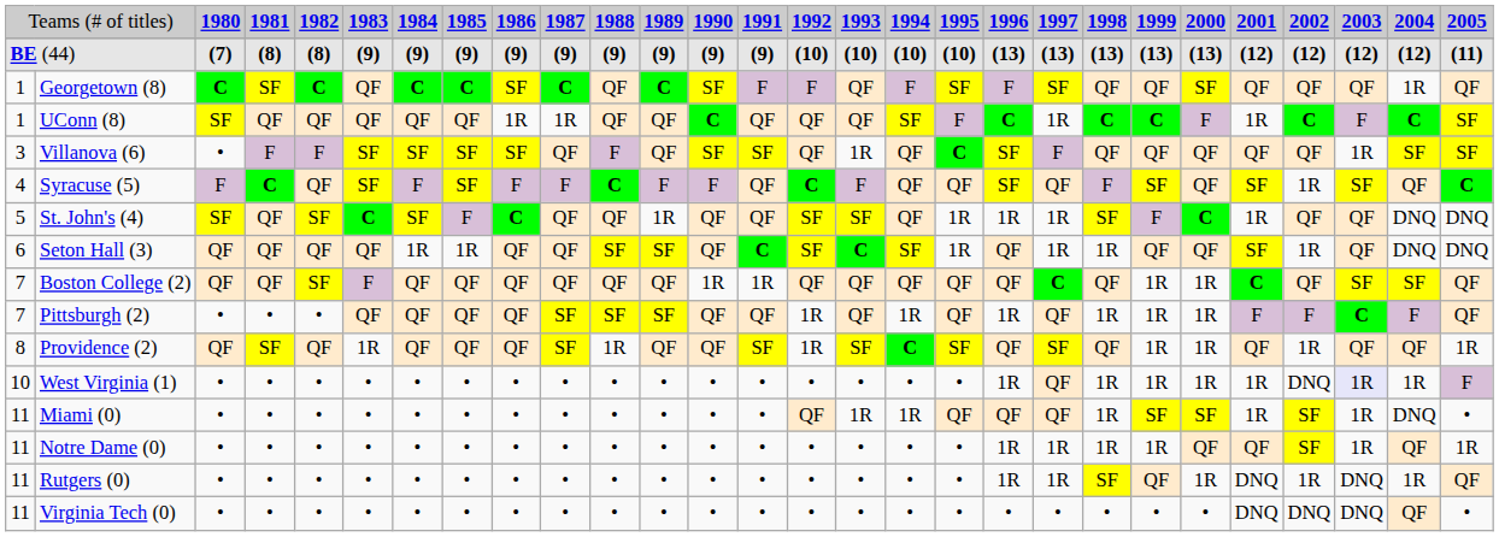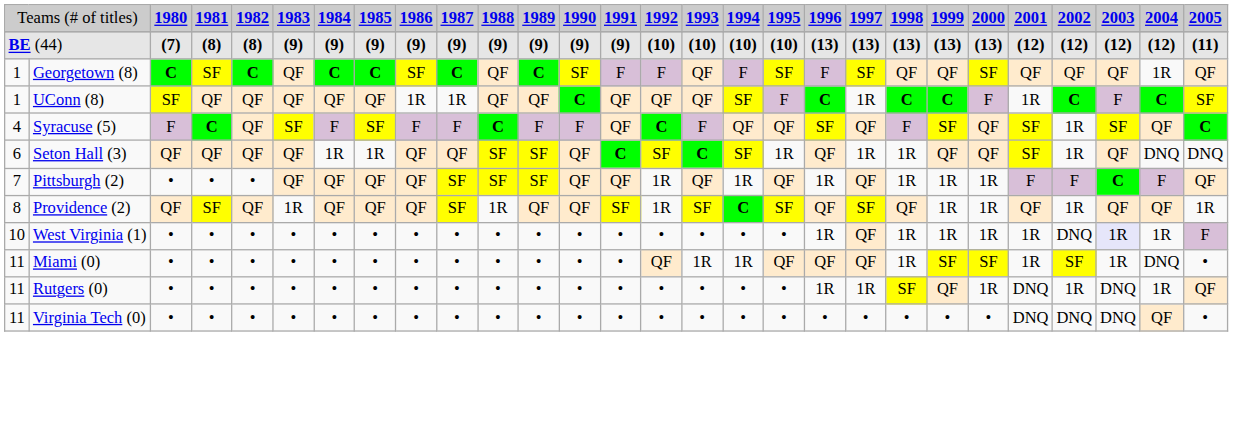 <table class="wikitable" style="text-align:center;font-size:80%">
 <tr style="background:#ccc">
 <td colspan="2">Teams (# of titles)</td>
 <td><strong><a href='#'>1980</a></strong></td>
 <td><strong><a href='#'>1981</a></strong></td>
 <td><strong><a href='#'>1982</a></strong></td>
 <td><strong><a href='#'>1983</a></strong></td>
 <td><strong><a href='#'>1984</a></strong></td>
 <td><strong><a href='#'>1985</a></strong></td>
 <td><strong><a href='#'>1986</a></strong></td>
 <td><strong><a href='#'>1987</a></strong></td>
 <td><strong><a href='#'>1988</a></strong></td>
 <td><strong><a href='#'>1989</a></strong></td>
 <td><strong><a href='#'>1990</a></strong></td>
 <td><strong><a href='#'>1991</a></strong></td>
 <td><strong><a href='#'>1992</a></strong></td>
 <td><strong><a href='#'>1993</a></strong></td>
 <td><strong><a href='#'>1994</a></strong></td>
 <td><strong><a href='#'>1995</a></strong></td>
 <td><strong><a href='#'>1996</a></strong></td>
 <td><strong><a href='#'>1997</a></strong></td>
 <td><strong><a href='#'>1998</a></strong></td>
 <td><strong><a href='#'>1999</a></strong></td>
 <td><strong><a href='#'>2000</a></strong></td>
 <td><strong><a href='#'>2001</a></strong></td>
 <td><strong><a href='#'>2002</a></strong></td>
 <td><strong><a href='#'>2003</a></strong></td>
 <td><strong><a href='#'>2004</a></strong></td>
 <td><strong><a href='#'>2005</a></strong></td>
 </tr>
 <tr>
 </tr>
 <tr style="background:#e6e6e6">
 <td colspan="2" align="left"><strong><a href='#'>BE</a></strong> (44)</td>
 <td><strong>(7)</strong></td>
 <td><strong>(8)</strong></td>
 <td><strong>(8)</strong></td>
 <td><strong>(9)</strong></td>
 <td><strong>(9)</strong></td>
 <td><strong>(9)</strong></td>
 <td><strong>(9)</strong></td>
 <td><strong>(9)</strong></td>
 <td><strong>(9)</strong></td>
 <td><strong>(9)</strong></td>
 <td><strong>(9)</strong></td>
 <td><strong>(9)</strong></td>
 <td><strong>(10)</strong></td>
 <td><strong>(10)</strong></td>
 <td><strong>(10)</strong></td>
 <td><strong>(10)</strong></td>
 <td><strong>(13)</strong></td>
 <td><strong>(13)</strong></td>
 <td><strong>(13)</strong></td>
 <td><strong>(13)</strong></td>
 <td><strong>(13)</strong></td>
 <td><strong>(12)</strong></td>
 <td><strong>(12)</strong></td>
 <td><strong>(12)</strong></td>
 <td><strong>(12)</strong></td>
 <td><strong>(11)</strong></td>
 </tr>
 <tr>
 <td>1</td>
 <td align="left"><a href='#'>Georgetown</a> (8)</td>
 <td bgcolor=#00ff00><strong>C</strong></td>
 <td bgcolor=yellow>SF</td>
 <td bgcolor=#00ff00><strong>C</strong></td>
 <td bgcolor=#ffebcd>QF</td>
 <td bgcolor=#00ff00><strong>C</strong></td>
 <td bgcolor=#00ff00><strong>C</strong></td>
 <td bgcolor=yellow>SF</td>
 <td bgcolor=#00ff00><strong>C</strong></td>
 <td bgcolor=#ffebcd>QF</td>
 <td bgcolor=#00ff00><strong>C</strong></td>
 <td bgcolor=yellow>SF</td>
 <td bgcolor=thistle>F</td>
 <td bgcolor=thistle>F</td>
 <td bgcolor=#ffebcd>QF</td>
 <td bgcolor=thistle>F</td>
 <td bgcolor=yellow>SF</td>
 <td bgcolor=thistle>F</td>
 <td bgcolor=yellow>SF</td>
 <td bgcolor=#ffebcd>QF</td>
 <td bgcolor=#ffebcd>QF</td>
 <td bgcolor=yellow>SF</td>
 <td bgcolor=#ffebcd>QF</td>
 <td bgcolor=#ffebcd>QF</td>
 <td bgcolor=#ffebcd>QF</td>
 <td>1R</td>
 <td bgcolor=#ffebcd>QF</td>
 </tr>
 <tr>
 <td>1</td>
 <td align="left"><a href='#'>UConn</a> (8)</td>
 <td bgcolor=yellow>SF</td>
 <td bgcolor=#ffebcd>QF</td>
 <td bgcolor=#ffebcd>QF</td>
 <td bgcolor=#ffebcd>QF</td>
 <td bgcolor=#ffebcd>QF</td>
 <td bgcolor=#ffebcd>QF</td>
 <td>1R</td>
 <td>1R</td>
 <td bgcolor=#ffebcd>QF</td>
 <td bgcolor=#ffebcd>QF</td>
 <td bgcolor=#00ff00><strong>C</strong></td>
 <td bgcolor=#ffebcd>QF</td>
 <td bgcolor=#ffebcd>QF</td>
 <td bgcolor=#ffebcd>QF</td>
 <td bgcolor=yellow>SF</td>
 <td bgcolor=thistle>F</td>
 <td bgcolor=#00ff00><strong>C</strong></td>
 <td>1R</td>
 <td bgcolor=#00ff00><strong>C</strong></td>
 <td bgcolor=#00ff00><strong>C</strong></td>
 <td bgcolor=thistle>F</td>
 <td>1R</td>
 <td bgcolor=#00ff00><strong>C</strong></td>
 <td bgcolor=thistle>F</td>
 <td bgcolor=#00ff00><strong>C</strong></td>
 <td bgcolor=yellow>SF</td>
 </tr>
 <tr>
-<td>3</td>
-<td align="left"><a href='#'>Villanova</a> (6)</td>
-<td>•</td>
-<td bgcolor=thistle>F</td>
-<td bgcolor=thistle>F</td>
-<td bgcolor=yellow>SF</td>
-<td bgcolor=yellow>SF</td>
-<td bgcolor=yellow>SF</td>
-<td bgcolor=yellow>SF</td>
-<td bgcolor=#ffebcd>QF</td>
-<td bgcolor=thistle>F</td>
-<td bgcolor=#ffebcd>QF</td>
-<td bgcolor=yellow>SF</td>
-<td bgcolor=yellow>SF</td>
-<td bgcolor=#ffebcd>QF</td>
-<td>1R</td>
-<td bgcolor=#ffebcd>QF</td>
-<td bgcolor=#00ff00><strong>C</strong></td>
-<td bgcolor=yellow>SF</td>
-<td bgcolor=thistle>F</td>
-<td bgcolor=#ffebcd>QF</td>
-<td bgcolor=#ffebcd>QF</td>
-<td bgcolor=#ffebcd>QF</td>
-<td bgcolor=#ffebcd>QF</td>
-<td bgcolor=#ffebcd>QF</td>
-<td>1R</td>
-<td bgcolor=yellow>SF</td>
-<td bgcolor=yellow>SF</td>
-</tr>
-<tr>
 <td>4</td>
 <td align="left"><a href='#'>Syracuse</a> (5)</td>
 <td bgcolor=thistle>F</td>
 <td bgcolor=#00ff00><strong>C</strong></td>
 <td bgcolor=#ffebcd>QF</td>
 <td bgcolor=yellow>SF</td>
 <td bgcolor=thistle>F</td>
 <td bgcolor=yellow>SF</td>
 <td bgcolor=thistle>F</td>
 <td bgcolor=thistle>F</td>
 <td bgcolor=#00ff00><strong>C</strong></td>
 <td bgcolor=thistle>F</td>
 <td bgcolor=thistle>F</td>
 <td bgcolor=#ffebcd>QF</td>
 <td bgcolor=#00ff00><strong>C</strong></td>
 <td bgcolor=thistle>F</td>
 <td bgcolor=#ffebcd>QF</td>
 <td bgcolor=#ffebcd>QF</td>
 <td bgcolor=yellow>SF</td>
 <td bgcolor=#ffebcd>QF</td>
 <td bgcolor=thistle>F</td>
 <td bgcolor=yellow>SF</td>
 <td bgcolor=#ffebcd>QF</td>
 <td bgcolor=yellow>SF</td>
 <td>1R</td>
 <td bgcolor=yellow>SF</td>
 <td bgcolor=#ffebcd>QF</td>
 <td bgcolor=#00ff00><strong>C</strong></td>
 </tr>
 <tr>
-<td>5</td>
-<td align="left"><a href='#'>St. John's</a> (4)</td>
-<td bgcolor=yellow>SF</td>
-<td bgcolor=#ffebcd>QF</td>
-<td bgcolor=yellow>SF</td>
-<td bgcolor=#00ff00><strong>C</strong></td>
-<td bgcolor=yellow>SF</td>
-<td bgcolor=thistle>F</td>
-<td bgcolor=#00ff00><strong>C</strong></td>
-<td bgcolor=#ffebcd>QF</td>
-<td bgcolor=#ffebcd>QF</td>
-<td>1R</td>
-<td bgcolor=#ffebcd>QF</td>
-<td bgcolor=#ffebcd>QF</td>
-<td bgcolor=yellow>SF</td>
-<td bgcolor=yellow>SF</td>
-<td bgcolor=#ffebcd>QF</td>
-<td>1R</td>
-<td>1R</td>
-<td>1R</td>
-<td bgcolor=yellow>SF</td>
-<td bgcolor=thistle>F</td>
-<td bgcolor=#00ff00><strong>C</strong></td>
-<td>1R</td>
-<td bgcolor=#ffebcd>QF</td>
-<td bgcolor=#ffebcd>QF</td>
-<td>DNQ</td>
-<td>DNQ</td>
-</tr>
-<tr>
 <td>6</td>
 <td align="left"><a href='#'>Seton Hall</a> (3)</td>
 <td bgcolor=#ffebcd>QF</td>
 <td bgcolor=#ffebcd>QF</td>
 <td bgcolor=#ffebcd>QF</td>
 <td bgcolor=#ffebcd>QF</td>
 <td>1R</td>
 <td>1R</td>
 <td bgcolor=#ffebcd>QF</td>
 <td bgcolor=#ffebcd>QF</td>
 <td bgcolor=yellow>SF</td>
 <td bgcolor=yellow>SF</td>
 <td bgcolor=#ffebcd>QF</td>
 <td bgcolor=#00ff00><strong>C</strong></td>
 <td bgcolor=yellow>SF</td>
 <td bgcolor=#00ff00><strong>C</strong></td>
 <td bgcolor=yellow>SF</td>
 <td>1R</td>
 <td bgcolor=#ffebcd>QF</td>
 <td>1R</td>
 <td>1R</td>
 <td bgcolor=#ffebcd>QF</td>
 <td bgcolor=#ffebcd>QF</td>
 <td bgcolor=yellow>SF</td>
 <td>1R</td>
 <td bgcolor=#ffebcd>QF</td>
 <td>DNQ</td>
 <td>DNQ</td>
-</tr>
-<tr>
-<td>7</td>
-<td align="left"><a href='#'>Boston College</a> (2)</td>
-<td bgcolor=#ffebcd>QF</td>
-<td bgcolor=#ffebcd>QF</td>
-<td bgcolor=yellow>SF</td>
-<td bgcolor=thistle>F</td>
-<td bgcolor=#ffebcd>QF</td>
-<td bgcolor=#ffebcd>QF</td>
-<td bgcolor=#ffebcd>QF</td>
-<td bgcolor=#ffebcd>QF</td>
-<td bgcolor=#ffebcd>QF</td>
-<td bgcolor=#ffebcd>QF</td>
-<td>1R</td>
-<td>1R</td>
-<td bgcolor=#ffebcd>QF</td>
-<td bgcolor=#ffebcd>QF</td>
-<td bgcolor=#ffebcd>QF</td>
-<td bgcolor=#ffebcd>QF</td>
-<td bgcolor=#ffebcd>QF</td>
-<td bgcolor=#00ff00><strong>C</strong></td>
-<td bgcolor=#ffebcd>QF</td>
-<td>1R</td>
-<td>1R</td>
-<td bgcolor=#00ff00><strong>C</strong></td>
-<td bgcolor=#ffebcd>QF</td>
-<td bgcolor=yellow>SF</td>
-<td bgcolor=yellow>SF</td>
-<td bgcolor=#ffebcd>QF</td>
 </tr>
 <tr>
 <td>7</td>
 <td align="left"><a href='#'>Pittsburgh</a> (2)</td>
 <td>•</td>
 <td>•</td>
 <td>•</td>
 <td bgcolor=#ffebcd>QF</td>
 <td bgcolor=#ffebcd>QF</td>
 <td bgcolor=#ffebcd>QF</td>
 <td bgcolor=#ffebcd>QF</td>
 <td bgcolor=yellow>SF</td>
 <td bgcolor=yellow>SF</td>
 <td bgcolor=yellow>SF</td>
 <td bgcolor=#ffebcd>QF</td>
 <td bgcolor=#ffebcd>QF</td>
 <td>1R</td>
 <td bgcolor=#ffebcd>QF</td>
 <td>1R</td>
 <td bgcolor=#ffebcd>QF</td>
 <td>1R</td>
 <td bgcolor=#ffebcd>QF</td>
 <td>1R</td>
 <td>1R</td>
 <td>1R</td>
 <td bgcolor=thistle>F</td>
 <td bgcolor=thistle>F</td>
 <td bgcolor=#00ff00><strong>C</strong></td>
 <td bgcolor=thistle>F</td>
 <td bgcolor=#ffebcd>QF</td>
 </tr>
 <tr>
 <td>8</td>
 <td align="left"><a href='#'>Providence</a> (2)</td>
 <td bgcolor=#ffebcd>QF</td>
 <td bgcolor=yellow>SF</td>
 <td bgcolor=#ffebcd>QF</td>
 <td>1R</td>
 <td bgcolor=#ffebcd>QF</td>
 <td bgcolor=#ffebcd>QF</td>
 <td bgcolor=#ffebcd>QF</td>
 <td bgcolor=yellow>SF</td>
 <td>1R</td>
 <td bgcolor=#ffebcd>QF</td>
 <td bgcolor=#ffebcd>QF</td>
 <td bgcolor=yellow>SF</td>
 <td>1R</td>
 <td bgcolor=yellow>SF</td>
 <td bgcolor=#00ff00><strong>C</strong></td>
 <td bgcolor=yellow>SF</td>
 <td bgcolor=#ffebcd>QF</td>
 <td bgcolor=yellow>SF</td>
 <td bgcolor=#ffebcd>QF</td>
 <td>1R</td>
 <td>1R</td>
 <td bgcolor=#ffebcd>QF</td>
 <td>1R</td>
 <td bgcolor=#ffebcd>QF</td>
 <td bgcolor=#ffebcd>QF</td>
 <td>1R</td>
 </tr>
 <tr>
 <td>10</td>
 <td align="left"><a href='#'>West Virginia</a> (1)</td>
 <td>•</td>
 <td>•</td>
 <td>•</td>
 <td>•</td>
 <td>•</td>
 <td>•</td>
 <td>•</td>
 <td>•</td>
 <td>•</td>
 <td>•</td>
 <td>•</td>
 <td>•</td>
 <td>•</td>
 <td>•</td>
 <td>•</td>
 <td>•</td>
 <td>1R</td>
 <td bgcolor=#ffebcd>QF</td>
 <td>1R</td>
 <td>1R</td>
 <td>1R</td>
 <td>1R</td>
 <td>DNQ</td>
 <td style="background: lavender;">1R</td>
 <td>1R</td>
 <td bgcolor=thistle>F</td>
 </tr>
 <tr>
 <td>11</td>
 <td align="left"><a href='#'>Miami</a> (0)</td>
 <td>•</td>
 <td>•</td>
 <td>•</td>
 <td>•</td>
 <td>•</td>
 <td>•</td>
 <td>•</td>
 <td>•</td>
 <td>•</td>
 <td>•</td>
 <td>•</td>
 <td>•</td>
 <td bgcolor=#ffebcd>QF</td>
 <td>1R</td>
 <td>1R</td>
 <td bgcolor=#ffebcd>QF</td>
 <td bgcolor=#ffebcd>QF</td>
 <td bgcolor=#ffebcd>QF</td>
 <td>1R</td>
 <td bgcolor=yellow>SF</td>
 <td bgcolor=yellow>SF</td>
 <td>1R</td>
 <td bgcolor=yellow>SF</td>
 <td>1R</td>
 <td>DNQ</td>
 <td>•</td>
 </tr>
 <tr>
 <td>11</td>
-<td align="left"><a href='#'>Notre Dame</a> (0)</td>
-<td>•</td>
-<td>•</td>
-<td>•</td>
-<td>•</td>
-<td>•</td>
-<td>•</td>
-<td>•</td>
-<td>•</td>
-<td>•</td>
-<td>•</td>
-<td>•</td>
-<td>•</td>
-<td>•</td>
-<td>•</td>
-<td>•</td>
-<td>•</td>
-<td>1R</td>
-<td>1R</td>
-<td>1R</td>
-<td>1R</td>
-<td bgcolor=#ffebcd>QF</td>
-<td bgcolor=#ffebcd>QF</td>
-<td bgcolor=yellow>SF</td>
-<td>1R</td>
-<td bgcolor=#ffebcd>QF</td>
-<td>1R</td>
-</tr>
-<tr>
-<td>11</td>
 <td align="left"><a href='#'>Rutgers</a> (0)</td>
 <td>•</td>
 <td>•</td>
 <td>•</td>
 <td>•</td>
 <td>•</td>
 <td>•</td>
 <td>•</td>
 <td>•</td>
 <td>•</td>
 <td>•</td>
 <td>•</td>
 <td>•</td>
 <td>•</td>
 <td>•</td>
 <td>•</td>
 <td>•</td>
 <td>1R</td>
 <td>1R</td>
 <td bgcolor=yellow>SF</td>
 <td bgcolor=#ffebcd>QF</td>
 <td>1R</td>
 <td>DNQ</td>
 <td>1R</td>
 <td>DNQ</td>
 <td>1R</td>
 <td bgcolor=#ffebcd>QF</td>
 </tr>
 <tr>
 <td>11</td>
 <td align="left"><a href='#'>Virginia Tech</a> (0)</td>
 <td>•</td>
 <td>•</td>
 <td>•</td>
 <td>•</td>
 <td>•</td>
 <td>•</td>
 <td>•</td>
 <td>•</td>
 <td>•</td>
 <td>•</td>
 <td>•</td>
 <td>•</td>
 <td>•</td>
 <td>•</td>
 <td>•</td>
 <td>•</td>
 <td>•</td>
 <td>•</td>
 <td>•</td>
 <td>•</td>
 <td>•</td>
 <td>DNQ</td>
 <td>DNQ</td>
 <td>DNQ</td>
 <td bgcolor=#ffebcd>QF</td>
 <td>•</td>
 </tr>
 </table>
